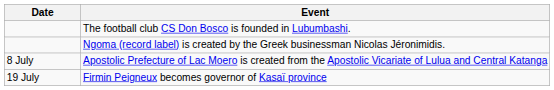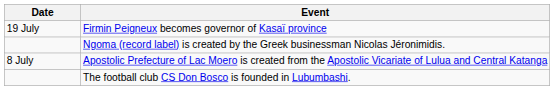 <table class=wikitable>
 <tr>
 <th style="width:7em">Date</th>
 <th>Event</th>
 </tr>
 <tr>
-<td></td>
-<td>The football club <a href='#'>CS Don Bosco</a> is founded in <a href='#'>Lubumbashi</a>.</td>
+<td>19 July</td>
+<td><a href='#'>Firmin Peigneux</a> becomes governor of <a href='#'>Kasaï province</a></td>
 </tr>
 <tr>
 <td></td>
 <td><a href='#'>Ngoma (record label)</a> is created by the Greek businessman Nicolas Jéronimidis.</td>
 </tr>
 <tr>
 <td>8 July</td>
 <td><a href='#'>Apostolic Prefecture of Lac Moero</a> is created from the <a href='#'>Apostolic Vicariate of Lulua and Central Katanga</a></td>
 </tr>
 <tr>
-<td>19 July</td>
-<td><a href='#'>Firmin Peigneux</a> becomes governor of <a href='#'>Kasaï province</a></td>
+<td></td>
+<td>The football club <a href='#'>CS Don Bosco</a> is founded in <a href='#'>Lubumbashi</a>.</td>
 </tr>
 </table>
